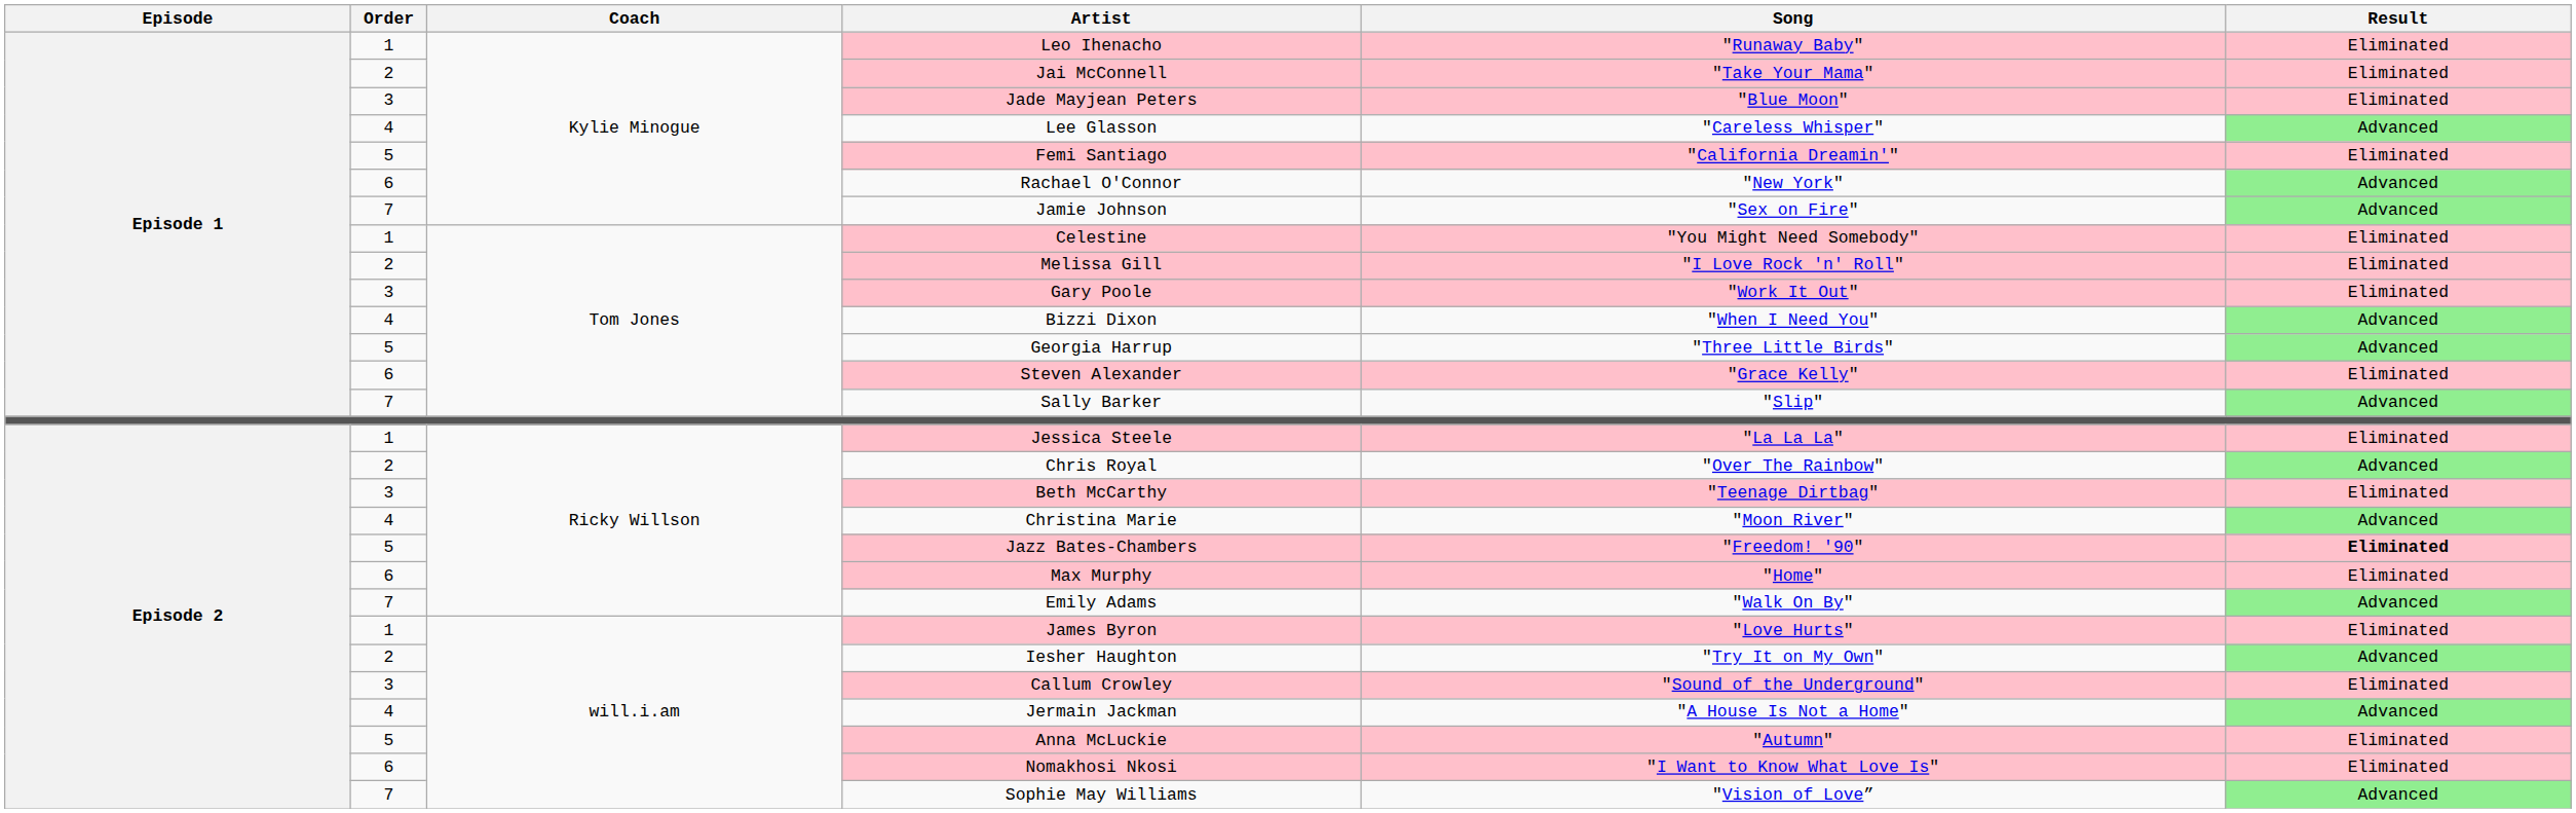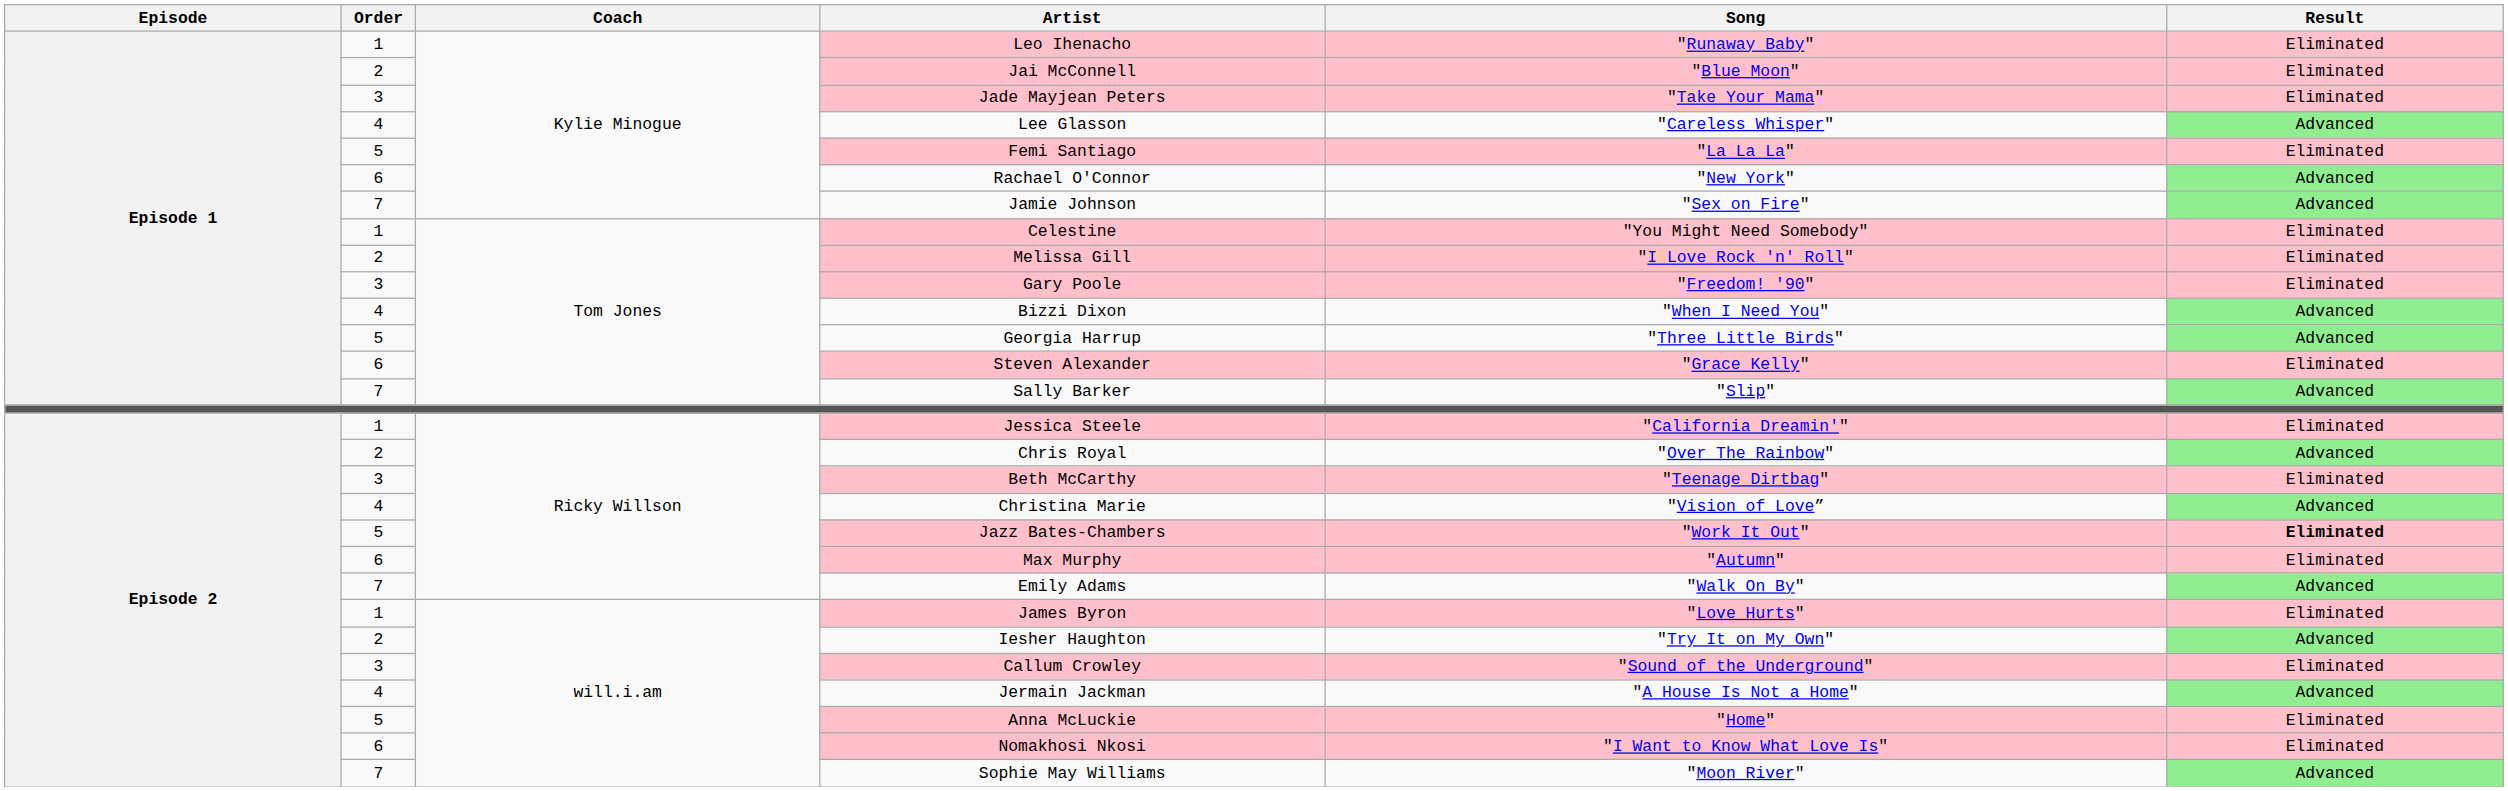 <table class="wikitable" style="text-align: center; width:100%;">
 <tr>
 <th style="width:10%;">Episode</th>
 <th style="width:02%;">Order</th>
 <th style="width:12%;">Coach</th>
 <th style="width:15%;">Artist</th>
 <th style="width:25%;">Song</th>
 <th style="width:10%;">Result</th>
 </tr>
 <tr>
 <th rowspan="14">Episode 1<br><small></small></th>
 <td>1</td>
 <td rowspan="7">Kylie Minogue</td>
 <td style="background:pink;">Leo Ihenacho</td>
 <td style="background:pink;">"<a href='#'>Runaway Baby</a>"</td>
 <td style="background:pink;">Eliminated</td>
 </tr>
 <tr>
 <td>2</td>
 <td style="background:pink;">Jai McConnell</td>
-<td style="background:pink;">"<a href='#'>Take Your Mama</a>"</td>
+<td style="background:pink;">"<a href='#'>Blue Moon</a>"</td>
 <td style="background:pink;">Eliminated</td>
 </tr>
 <tr>
 <td>3</td>
 <td style="background:pink;">Jade Mayjean Peters</td>
-<td style="background:pink;">"<a href='#'>Blue Moon</a>"</td>
+<td style="background:pink;">"<a href='#'>Take Your Mama</a>"</td>
 <td style="background:pink;">Eliminated</td>
 </tr>
 <tr>
 <td>4</td>
 <td>Lee Glasson</td>
 <td>"<a href='#'>Careless Whisper</a>"</td>
 <td style="background:lightgreen;">Advanced</td>
 </tr>
 <tr>
 <td>5</td>
 <td style="background:pink;">Femi Santiago</td>
-<td style="background:pink;">"<a href='#'>California Dreamin'</a>"</td>
+<td style="background:pink;">"<a href='#'>La La La</a>"</td>
 <td style="background:pink;">Eliminated</td>
 </tr>
 <tr>
 <td>6</td>
 <td>Rachael O'Connor</td>
 <td>"<a href='#'>New York</a>"</td>
 <td style="background:lightgreen;">Advanced</td>
 </tr>
 <tr>
 <td>7</td>
 <td>Jamie Johnson</td>
 <td>"<a href='#'>Sex on Fire</a>"</td>
 <td style="background:lightgreen;">Advanced</td>
 </tr>
 <tr>
 <td>1</td>
 <td rowspan="7">Tom Jones</td>
 <td style="background:pink;">Celestine</td>
 <td style="background:pink;">"You Might Need Somebody"</td>
 <td style="background:pink;">Eliminated</td>
 </tr>
 <tr>
 <td>2</td>
 <td style="background:pink;">Melissa Gill</td>
 <td style="background:pink;">"<a href='#'>I Love Rock 'n' Roll</a>"</td>
 <td style="background:pink;">Eliminated</td>
 </tr>
 <tr>
 <td>3</td>
 <td style="background:pink;">Gary Poole</td>
-<td style="background:pink;">"<a href='#'>Work It Out</a>"</td>
+<td style="background:pink;">"<a href='#'>Freedom! '90</a>"</td>
 <td style="background:pink;">Eliminated</td>
 </tr>
 <tr>
 <td>4</td>
 <td>Bizzi Dixon</td>
 <td>"<a href='#'>When I Need You</a>"</td>
 <td style="background:lightgreen;">Advanced</td>
 </tr>
 <tr>
 <td>5</td>
 <td>Georgia Harrup</td>
 <td>"<a href='#'>Three Little Birds</a>"</td>
 <td style="background:lightgreen;">Advanced</td>
 </tr>
 <tr>
 <td>6</td>
 <td style="background:pink;">Steven Alexander</td>
 <td style="background:pink;">"<a href='#'>Grace Kelly</a>"</td>
 <td style="background:pink;">Eliminated</td>
 </tr>
 <tr>
 <td>7</td>
 <td>Sally Barker</td>
 <td>"<a href='#'>Slip</a>"</td>
 <td style="background:lightgreen;">Advanced</td>
 </tr>
 <tr>
 <td colspan="10" style="background:#555555;"></td>
 </tr>
 <tr>
 <th rowspan="14">Episode 2<br><small></small></th>
 <td>1</td>
 <td rowspan="7">Ricky Willson</td>
 <td style="background:pink;">Jessica Steele</td>
-<td style="background:pink;">"<a href='#'>La La La</a>"</td>
+<td style="background:pink;">"<a href='#'>California Dreamin'</a>"</td>
 <td style="background:pink;">Eliminated</td>
 </tr>
 <tr>
 <td>2</td>
 <td>Chris Royal</td>
 <td>"<a href='#'>Over The Rainbow</a>"</td>
 <td style="background:lightgreen;">Advanced</td>
 </tr>
 <tr>
 <td>3</td>
 <td style="background:pink;">Beth McCarthy</td>
 <td style="background:pink;">"<a href='#'>Teenage Dirtbag</a>"</td>
 <td style="background:pink;">Eliminated</td>
 </tr>
 <tr>
 <td>4</td>
 <td>Christina Marie</td>
-<td>"<a href='#'>Moon River</a>"</td>
+<td>"<a href='#'>Vision of Love</a>”</td>
 <td style="background:lightgreen;">Advanced</td>
 </tr>
 <tr>
 <td>5</td>
 <td style="background:pink;">Jazz Bates-Chambers</td>
-<td style="background:pink;">"<a href='#'>Freedom! '90</a>"</td>
+<td style="background:pink;">"<a href='#'>Work It Out</a>"</td>
 <td style="background:pink;"><strong>Eliminated</strong></td>
 </tr>
 <tr>
 <td>6</td>
 <td style="background:pink;">Max Murphy</td>
-<td style="background:pink;">"<a href='#'>Home</a>"</td>
+<td style="background:pink;">"<a href='#'>Autumn</a>"</td>
 <td style="background:pink;">Eliminated</td>
 </tr>
 <tr>
 <td>7</td>
 <td>Emily Adams</td>
 <td>"<a href='#'>Walk On By</a>"</td>
 <td style="background:lightgreen;">Advanced</td>
 </tr>
 <tr>
 <td>1</td>
 <td rowspan="7">will.i.am</td>
 <td style="background:pink;">James Byron</td>
 <td style="background:pink;">"<a href='#'>Love Hurts</a>"</td>
 <td style="background:pink;">Eliminated</td>
 </tr>
 <tr>
 <td>2</td>
 <td>Iesher Haughton</td>
 <td>"<a href='#'>Try It on My Own</a>"</td>
 <td style="background:lightgreen;">Advanced</td>
 </tr>
 <tr>
 <td>3</td>
 <td style="background:pink;">Callum Crowley</td>
 <td style="background:pink;">"<a href='#'>Sound of the Underground</a>"</td>
 <td style="background:pink;">Eliminated</td>
 </tr>
 <tr>
 <td>4</td>
 <td>Jermain Jackman</td>
 <td>"<a href='#'>A House Is Not a Home</a>"</td>
 <td style="background:lightgreen;">Advanced</td>
 </tr>
 <tr>
 <td>5</td>
 <td style="background:pink;">Anna McLuckie</td>
-<td style="background:pink;">"<a href='#'>Autumn</a>"</td>
+<td style="background:pink;">"<a href='#'>Home</a>"</td>
 <td style="background:pink;">Eliminated</td>
 </tr>
 <tr>
 <td>6</td>
 <td style="background:pink;">Nomakhosi Nkosi</td>
 <td style="background:pink;">"<a href='#'>I Want to Know What Love Is</a>"</td>
 <td style="background:pink;">Eliminated</td>
 </tr>
 <tr>
 <td>7</td>
 <td>Sophie May Williams</td>
-<td>"<a href='#'>Vision of Love</a>”</td>
+<td>"<a href='#'>Moon River</a>"</td>
 <td style="background:lightgreen;">Advanced</td>
 </tr>
 </table>
